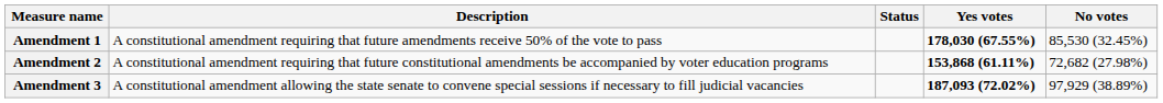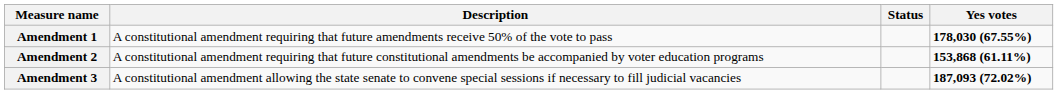 <table class="wikitable sortable plainrowheaders" style="width:100%">
 <tr>
 <th scope="col">Measure name</th>
 <th class="unsortable" scope="col">Description</th>
 <th scope="col">Status</th>
 <th scope="col">Yes votes</th>
-<th scope="col">No votes</th>
 </tr>
 <tr>
 <th scope="row">Amendment 1</th>
 <td>A constitutional amendment requiring that future amendments receive 50% of the vote to pass</td>
 <td></td>
 <td><strong>178,030 (67.55%)</strong></td>
-<td>85,530 (32.45%)</td>
 </tr>
 <tr>
 <th scope="row">Amendment 2</th>
 <td>A constitutional amendment requiring that future constitutional amendments be accompanied by voter education programs</td>
 <td></td>
 <td><strong>153,868 (61.11%)</strong></td>
-<td>72,682 (27.98%)</td>
 </tr>
 <tr>
 <th scope="row">Amendment 3</th>
 <td>A constitutional amendment allowing the state senate to convene special sessions if necessary to fill judicial vacancies</td>
 <td></td>
 <td><strong>187,093 (72.02%)</strong></td>
-<td>97,929 (38.89%)</td>
 </tr>
 </table>
